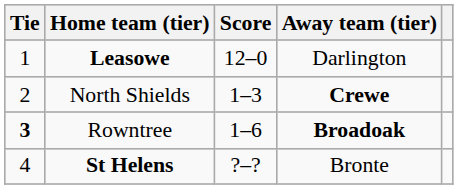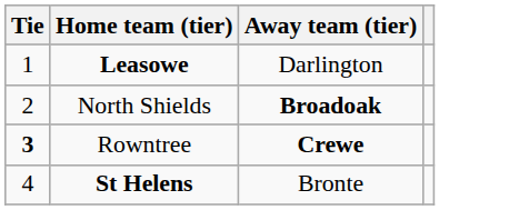 <table class="wikitable" style="text-align:center; font-size:85%">
 <tr>
 <th>Tie</th>
 <th>Home team (tier)</th>
-<th>Score</th>
 <th>Away team (tier)</th>
 <th></th>
 </tr>
 <tr>
 <td align="center">1</td>
 <td><strong>Leasowe</strong></td>
-<td align="center">12–0</td>
 <td>Darlington</td>
 <td></td>
 </tr>
 <tr>
 <td align="center">2</td>
 <td>North Shields</td>
-<td align="center">1–3</td>
-<td><strong>Crewe</strong></td>
+<td><strong>Broadoak</strong></td>
 <td></td>
 </tr>
 <tr>
 <td align="center"><strong>3</strong></td>
 <td>Rowntree</td>
-<td align="center">1–6</td>
-<td><strong>Broadoak</strong></td>
+<td><strong>Crewe</strong></td>
 <td></td>
 </tr>
 <tr>
 <td align="center">4</td>
 <td><strong>St Helens</strong></td>
-<td align="center">?–?</td>
 <td>Bronte</td>
 <td></td>
 </tr>
 </table>
